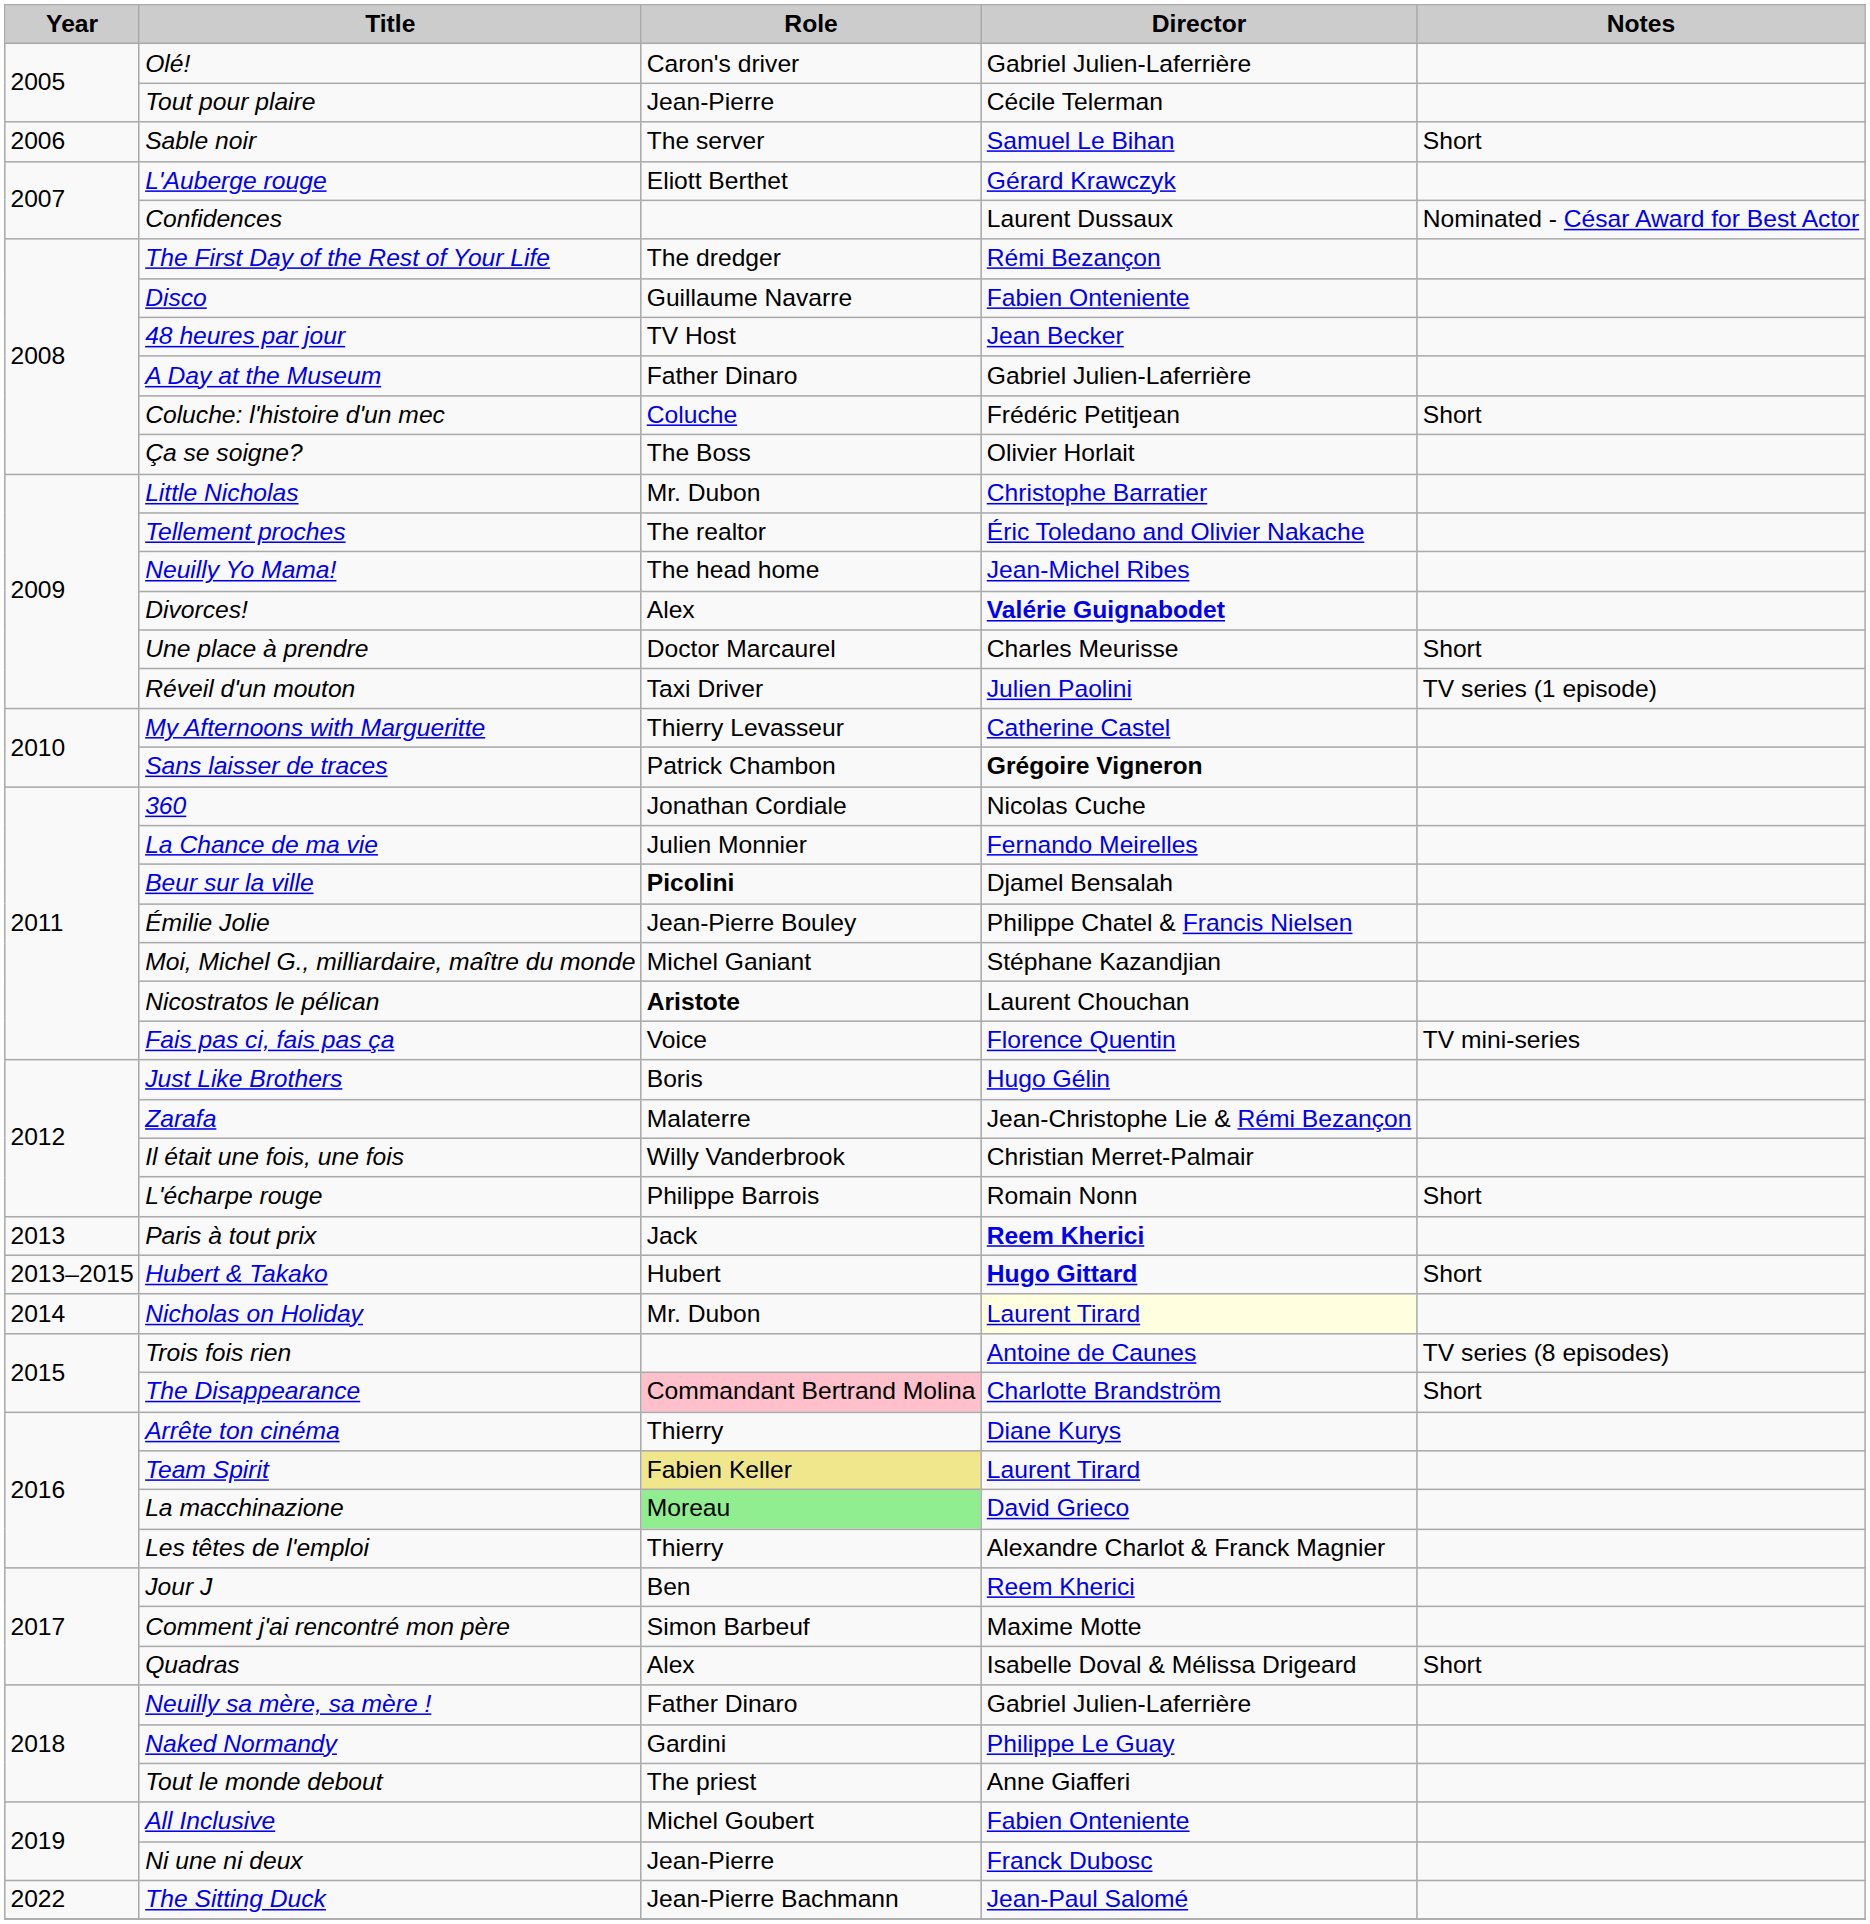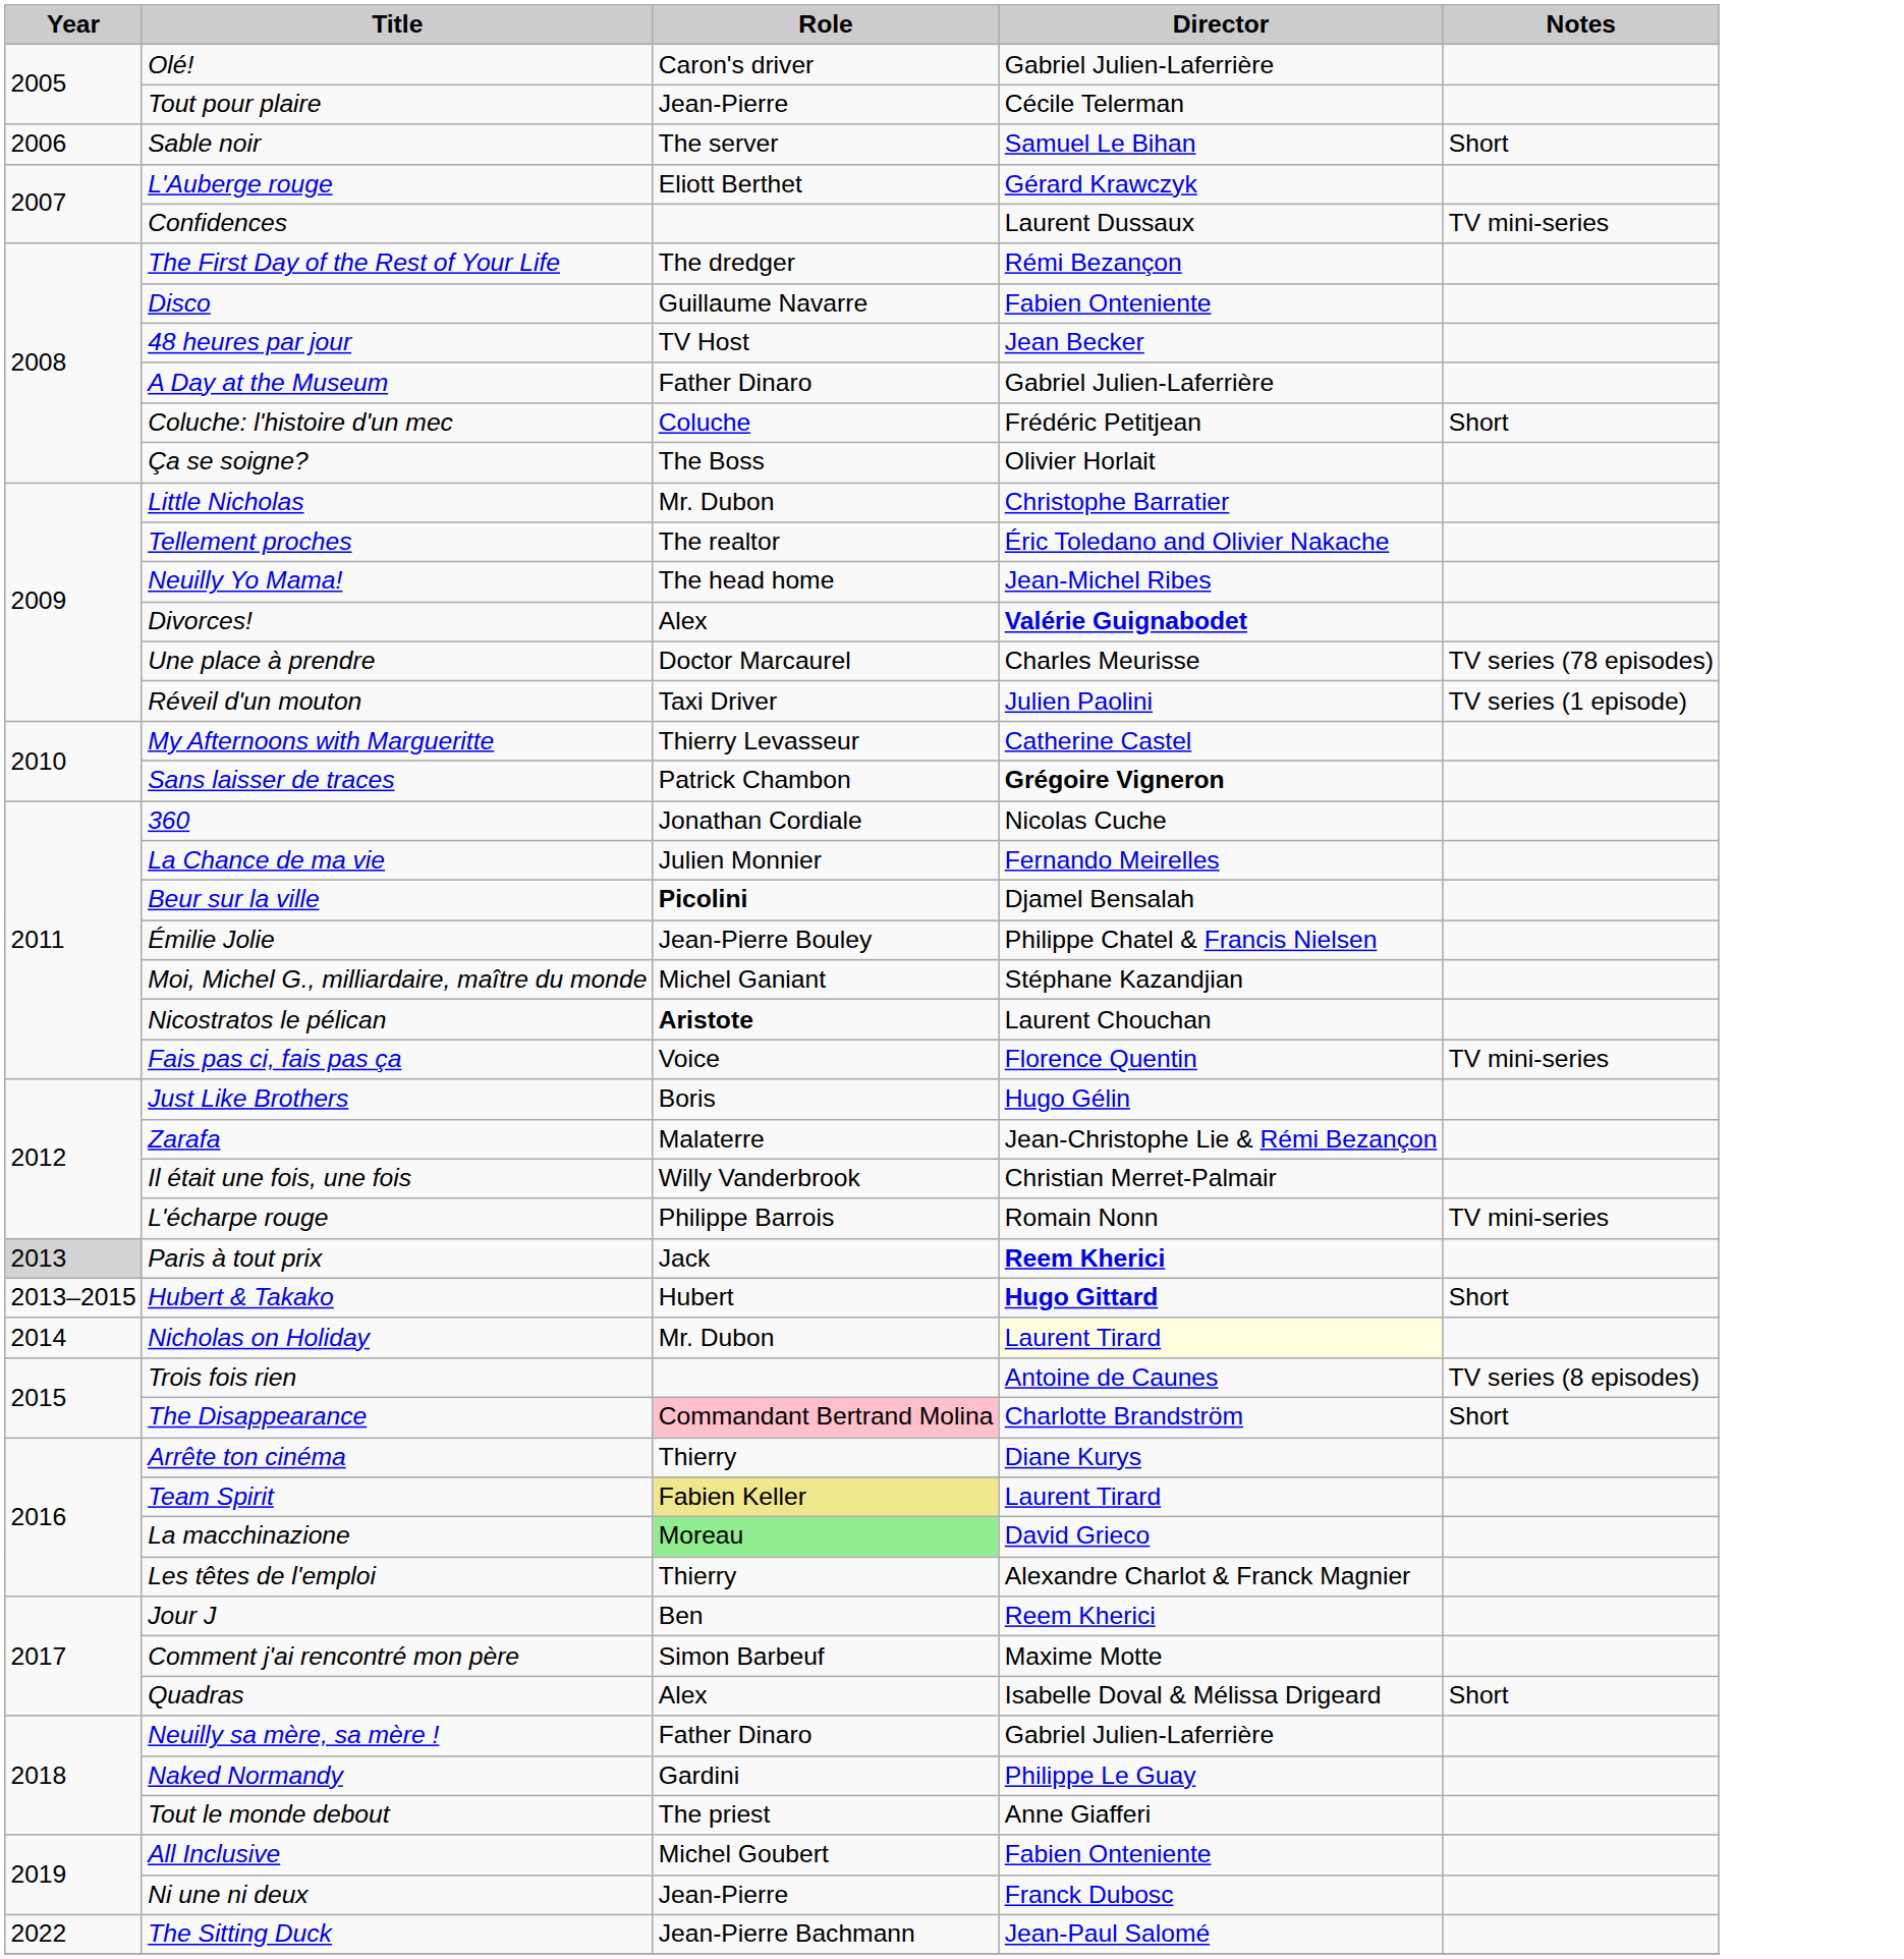 <table class="wikitable">
 <tr>
 <th style="background: #CCCCCC;">Year</th>
 <th style="background: #CCCCCC;">Title</th>
 <th style="background: #CCCCCC;">Role</th>
 <th style="background: #CCCCCC;">Director</th>
 <th style="background: #CCCCCC;">Notes</th>
 </tr>
 <tr>
 <td rowspan=2>2005</td>
 <td><em>Olé!</em></td>
 <td>Caron's driver</td>
 <td>Gabriel Julien-Laferrière</td>
 <td></td>
 </tr>
 <tr>
 <td><em>Tout pour plaire</em></td>
 <td>Jean-Pierre</td>
 <td>Cécile Telerman</td>
 <td></td>
 </tr>
 <tr>
 <td>2006</td>
 <td><em>Sable noir</em></td>
 <td>The server</td>
 <td><a href='#'>Samuel Le Bihan</a></td>
 <td>Short</td>
 </tr>
 <tr>
 <td rowspan=2>2007</td>
 <td><em><a href='#'>L'Auberge rouge</a></em></td>
 <td>Eliott Berthet</td>
 <td><a href='#'>Gérard Krawczyk</a></td>
 <td></td>
 </tr>
 <tr>
 <td><em>Confidences</em></td>
 <td></td>
 <td>Laurent Dussaux</td>
-<td>Nominated - <a href='#'>César Award for Best Actor</a></td>
+<td>TV mini-series</td>
 </tr>
 <tr>
 <td rowspan=6>2008</td>
 <td><em><a href='#'>The First Day of the Rest of Your Life</a></em></td>
 <td>The dredger</td>
 <td><a href='#'>Rémi Bezançon</a></td>
 <td></td>
 </tr>
 <tr>
 <td><em><a href='#'>Disco</a></em></td>
 <td>Guillaume Navarre</td>
 <td><a href='#'>Fabien Onteniente</a></td>
 <td></td>
 </tr>
 <tr>
 <td><em><a href='#'>48 heures par jour</a></em></td>
 <td>TV Host</td>
 <td><a href='#'>Jean Becker</a></td>
 <td></td>
 </tr>
 <tr>
 <td><em><a href='#'>A Day at the Museum</a></em></td>
 <td>Father Dinaro</td>
 <td>Gabriel Julien-Laferrière</td>
 <td></td>
 </tr>
 <tr>
 <td><em>Coluche: l'histoire d'un mec</em></td>
 <td><a href='#'>Coluche</a></td>
 <td>Frédéric Petitjean</td>
 <td>Short</td>
 </tr>
 <tr>
 <td><em>Ça se soigne?</em></td>
 <td>The Boss</td>
 <td>Olivier Horlait</td>
 <td></td>
 </tr>
 <tr>
 <td rowspan=6>2009</td>
 <td><em><a href='#'>Little Nicholas</a></em></td>
 <td>Mr. Dubon</td>
 <td><a href='#'>Christophe Barratier</a></td>
 <td></td>
 </tr>
 <tr>
 <td><em><a href='#'>Tellement proches</a></em></td>
 <td>The realtor</td>
 <td><a href='#'>Éric Toledano and Olivier Nakache</a></td>
 <td></td>
 </tr>
 <tr>
 <td><em><a href='#'>Neuilly Yo Mama!</a></em></td>
 <td>The head home</td>
 <td><a href='#'>Jean-Michel Ribes</a></td>
 <td></td>
 </tr>
 <tr>
 <td><em>Divorces!</em></td>
 <td>Alex</td>
 <td><strong><a href='#'>Valérie Guignabodet</a></strong></td>
 <td></td>
 </tr>
 <tr>
 <td><em>Une place à prendre</em></td>
 <td>Doctor Marcaurel</td>
 <td>Charles Meurisse</td>
-<td>Short</td>
+<td>TV series (78 episodes)</td>
 </tr>
 <tr>
 <td><em>Réveil d'un mouton</em></td>
 <td>Taxi Driver</td>
 <td><a href='#'>Julien Paolini</a></td>
 <td>TV series (1 episode)</td>
 </tr>
 <tr>
 <td rowspan=2>2010</td>
 <td><em><a href='#'>My Afternoons with Margueritte</a></em></td>
 <td>Thierry Levasseur</td>
 <td><a href='#'>Catherine Castel</a></td>
 <td></td>
 </tr>
 <tr>
 <td><em><a href='#'>Sans laisser de traces</a></em></td>
 <td>Patrick Chambon</td>
 <td><strong>Grégoire Vigneron</strong></td>
 <td></td>
 </tr>
 <tr>
 <td rowspan=7>2011</td>
 <td><em><a href='#'>360</a></em></td>
 <td>Jonathan Cordiale</td>
 <td>Nicolas Cuche</td>
 <td></td>
 </tr>
 <tr>
 <td><em><a href='#'>La Chance de ma vie</a></em></td>
 <td>Julien Monnier</td>
 <td><a href='#'>Fernando Meirelles</a></td>
 <td></td>
 </tr>
 <tr>
 <td><em><a href='#'>Beur sur la ville</a></em></td>
 <td><strong>Picolini</strong></td>
 <td>Djamel Bensalah</td>
 <td></td>
 </tr>
 <tr>
 <td><em>Émilie Jolie</em></td>
 <td>Jean-Pierre Bouley</td>
 <td>Philippe Chatel & <a href='#'>Francis Nielsen</a></td>
 <td></td>
 </tr>
 <tr>
 <td><em>Moi, Michel G., milliardaire, maître du monde</em></td>
 <td>Michel Ganiant</td>
 <td>Stéphane Kazandjian</td>
 <td></td>
 </tr>
 <tr>
 <td><em>Nicostratos le pélican</em></td>
 <td><strong>Aristote</strong></td>
 <td>Laurent Chouchan</td>
 <td></td>
 </tr>
 <tr>
 <td><em><a href='#'>Fais pas ci, fais pas ça</a></em></td>
 <td>Voice</td>
 <td><a href='#'>Florence Quentin</a></td>
 <td>TV mini-series</td>
 </tr>
 <tr>
 <td rowspan=4>2012</td>
 <td><em><a href='#'>Just Like Brothers</a></em></td>
 <td>Boris</td>
 <td><a href='#'>Hugo Gélin</a></td>
 <td></td>
 </tr>
 <tr>
 <td><em><a href='#'>Zarafa</a></em></td>
 <td>Malaterre</td>
 <td>Jean-Christophe Lie & <a href='#'>Rémi Bezançon</a></td>
 <td></td>
 </tr>
 <tr>
 <td><em>Il était une fois, une fois</em></td>
 <td>Willy Vanderbrook</td>
 <td>Christian Merret-Palmair</td>
 <td></td>
 </tr>
 <tr>
 <td><em>L'écharpe rouge</em></td>
 <td>Philippe Barrois</td>
 <td>Romain Nonn</td>
-<td>Short</td>
+<td>TV mini-series</td>
 </tr>
 <tr>
-<td>2013</td>
+<td style="background: lightgrey;">2013</td>
 <td><em>Paris à tout prix</em></td>
 <td>Jack</td>
 <td><strong><a href='#'>Reem Kherici</a></strong></td>
 <td></td>
 </tr>
 <tr>
 <td>2013–2015</td>
 <td><em><a href='#'>Hubert & Takako</a></em></td>
 <td>Hubert</td>
 <td><strong><a href='#'>Hugo Gittard</a></strong></td>
 <td>Short</td>
 </tr>
 <tr>
 <td>2014</td>
 <td><em><a href='#'>Nicholas on Holiday</a></em></td>
 <td>Mr. Dubon</td>
 <td style="background: lightyellow;"><a href='#'>Laurent Tirard</a></td>
 <td></td>
 </tr>
 <tr>
 <td rowspan=2>2015</td>
 <td><em>Trois fois rien</em></td>
 <td></td>
 <td><a href='#'>Antoine de Caunes</a></td>
 <td>TV series (8 episodes)</td>
 </tr>
 <tr>
 <td><em><a href='#'>The Disappearance</a></em></td>
 <td style="background: pink;">Commandant Bertrand Molina</td>
 <td><a href='#'>Charlotte Brandström</a></td>
 <td>Short</td>
 </tr>
 <tr>
 <td rowspan=4>2016</td>
 <td><em><a href='#'>Arrête ton cinéma</a></em></td>
 <td>Thierry</td>
 <td><a href='#'>Diane Kurys</a></td>
 <td></td>
 </tr>
 <tr>
 <td><em><a href='#'>Team Spirit</a></em></td>
 <td style="background: khaki;">Fabien Keller</td>
 <td><a href='#'>Laurent Tirard</a></td>
 <td></td>
 </tr>
 <tr>
 <td><em>La macchinazione</em></td>
 <td style="background: lightgreen;">Moreau</td>
 <td><a href='#'>David Grieco</a></td>
 <td></td>
 </tr>
 <tr>
 <td><em>Les têtes de l'emploi</em></td>
 <td>Thierry</td>
 <td>Alexandre Charlot & Franck Magnier</td>
 <td></td>
 </tr>
 <tr>
 <td rowspan=3>2017</td>
 <td><em>Jour J</em></td>
 <td>Ben</td>
 <td><a href='#'>Reem Kherici</a></td>
 <td></td>
 </tr>
 <tr>
 <td><em>Comment j'ai rencontré mon père</em></td>
 <td>Simon Barbeuf</td>
 <td>Maxime Motte</td>
 <td></td>
 </tr>
 <tr>
 <td><em>Quadras</em></td>
 <td>Alex</td>
 <td>Isabelle Doval & Mélissa Drigeard</td>
 <td>Short</td>
 </tr>
 <tr>
 <td rowspan=3>2018</td>
 <td><em><a href='#'>Neuilly sa mère, sa mère !</a></em></td>
 <td>Father Dinaro</td>
 <td>Gabriel Julien-Laferrière</td>
 <td></td>
 </tr>
 <tr>
 <td><em><a href='#'>Naked Normandy</a></em></td>
 <td>Gardini</td>
 <td><a href='#'>Philippe Le Guay</a></td>
 <td></td>
 </tr>
 <tr>
 <td><em>Tout le monde debout</em></td>
 <td>The priest</td>
 <td>Anne Giafferi</td>
 <td></td>
 </tr>
 <tr>
 <td rowspan=2>2019</td>
 <td><em><a href='#'>All Inclusive</a></em></td>
 <td>Michel Goubert</td>
 <td><a href='#'>Fabien Onteniente</a></td>
 <td></td>
 </tr>
 <tr>
 <td><em>Ni une ni deux</em></td>
 <td>Jean-Pierre</td>
 <td><a href='#'>Franck Dubosc</a></td>
 <td></td>
 </tr>
 <tr>
 <td>2022</td>
 <td><em><a href='#'>The Sitting Duck</a></em></td>
 <td>Jean-Pierre Bachmann</td>
 <td><a href='#'>Jean-Paul Salomé</a></td>
 <td></td>
 </tr>
 <tr>
 </tr>
 </table>
